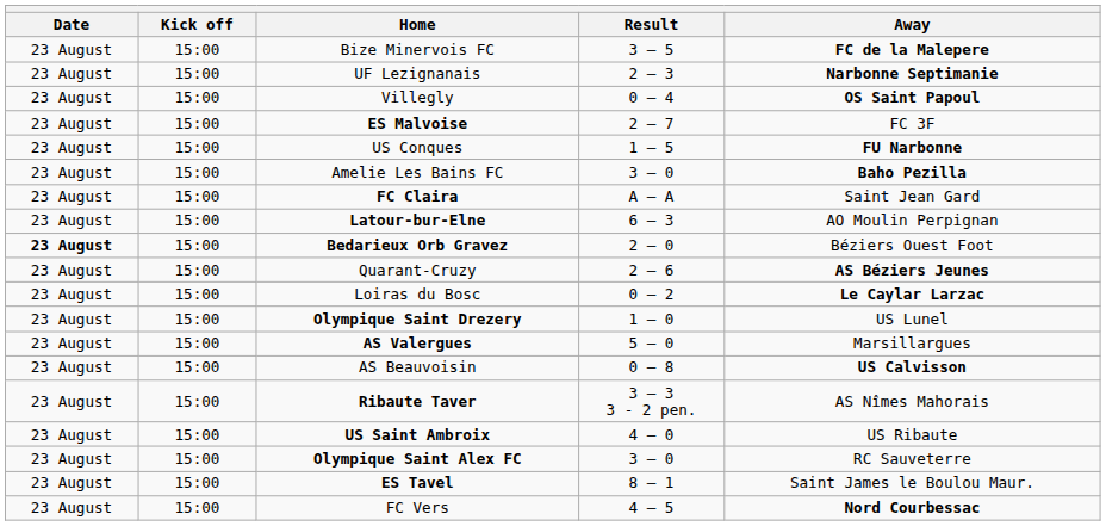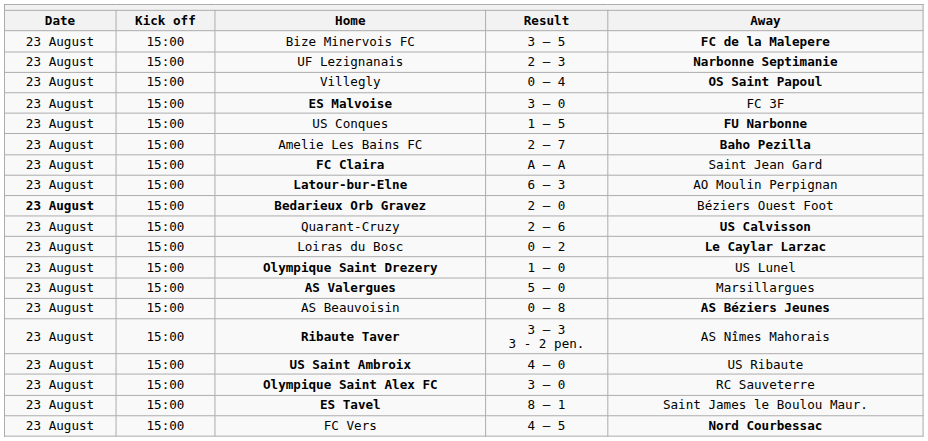 <table class="wikitable collapsible collapsed" style="font-size: 100%; margin:0px;" width="75%">
 <tr>
 <th colspan="7" style="text-align:left;"></th>
 </tr>
 <tr>
 <th><strong>Date</strong></th>
 <th><strong>Kick off</strong></th>
 <th><strong>Home</strong></th>
 <th><strong>Result</strong></th>
 <th><strong>Away</strong></th>
 </tr>
 <tr>
 <td align=center>23 August</td>
 <td align=center>15:00</td>
 <td align=center>Bize Minervois FC</td>
 <td align=center>3 – 5</td>
 <td align=center><strong>FC de la Malepere</strong></td>
 </tr>
 <tr>
 <td align=center>23 August</td>
 <td align=center>15:00</td>
 <td align=center>UF Lezignanais</td>
 <td align=center>2 – 3</td>
 <td align=center><strong>Narbonne Septimanie</strong></td>
 </tr>
 <tr>
 <td align=center>23 August</td>
 <td align=center>15:00</td>
 <td align=center>Villegly</td>
 <td align=center>0 – 4</td>
 <td align=center><strong>OS Saint Papoul</strong></td>
 </tr>
 <tr>
 <td align=center>23 August</td>
 <td align=center>15:00</td>
 <td align=center><strong>ES Malvoise</strong></td>
-<td align=center>2 – 7</td>
+<td align=center>3 – 0</td>
 <td align=center>FC 3F</td>
 </tr>
 <tr>
 <td align=center>23 August</td>
 <td align=center>15:00</td>
 <td align=center>US Conques</td>
 <td align=center>1 – 5</td>
 <td align=center><strong>FU Narbonne</strong></td>
 </tr>
 <tr>
 <td align=center>23 August</td>
 <td align=center>15:00</td>
 <td align=center>Amelie Les Bains FC</td>
-<td align=center>3 – 0</td>
+<td align=center>2 – 7</td>
 <td align=center><strong>Baho Pezilla</strong></td>
 </tr>
 <tr>
 <td align=center>23 August</td>
 <td align=center>15:00</td>
 <td align=center><strong>FC Claira</strong></td>
 <td align=center>A – A</td>
 <td align=center>Saint Jean Gard</td>
 </tr>
 <tr>
 <td align=center>23 August</td>
 <td align=center>15:00</td>
 <td align=center><strong>Latour-bur-Elne</strong></td>
 <td align=center>6 – 3</td>
 <td align=center>AO Moulin Perpignan</td>
 </tr>
 <tr>
 <td align=center><strong>23 August</strong></td>
 <td align=center>15:00</td>
 <td align=center><strong>Bedarieux Orb Gravez</strong></td>
 <td align=center>2 – 0</td>
 <td align=center>Béziers Ouest Foot</td>
 </tr>
 <tr>
 <td align=center>23 August</td>
 <td align=center>15:00</td>
 <td align=center>Quarant-Cruzy</td>
 <td align=center>2 – 6</td>
-<td align=center><strong>AS Béziers Jeunes</strong></td>
+<td align=center><strong>US Calvisson</strong></td>
 </tr>
 <tr>
 <td align=center>23 August</td>
 <td align=center>15:00</td>
 <td align=center>Loiras du Bosc</td>
 <td align=center>0 – 2</td>
 <td align=center><strong>Le Caylar Larzac</strong></td>
 </tr>
 <tr>
 <td align=center>23 August</td>
 <td align=center>15:00</td>
 <td align=center><strong>Olympique Saint Drezery</strong></td>
 <td align=center>1 – 0</td>
 <td align=center>US Lunel</td>
 </tr>
 <tr>
 <td align=center>23 August</td>
 <td align=center>15:00</td>
 <td align=center><strong>AS Valergues</strong></td>
 <td align=center>5 – 0</td>
 <td align=center>Marsillargues</td>
 </tr>
 <tr>
 <td align=center>23 August</td>
 <td align=center>15:00</td>
 <td align=center>AS Beauvoisin</td>
 <td align=center>0 – 8</td>
-<td align=center><strong>US Calvisson</strong></td>
+<td align=center><strong>AS Béziers Jeunes</strong></td>
 </tr>
 <tr>
 <td align=center>23 August</td>
 <td align=center>15:00</td>
 <td align=center><strong>Ribaute Taver</strong></td>
 <td align=center>3 – 3 <br> 3 - 2 pen.</td>
 <td align=center>AS Nîmes Mahorais</td>
 </tr>
 <tr>
 <td align=center>23 August</td>
 <td align=center>15:00</td>
 <td align=center><strong>US Saint Ambroix</strong></td>
 <td align=center>4 – 0</td>
 <td align=center>US Ribaute</td>
 </tr>
 <tr>
 <td align=center>23 August</td>
 <td align=center>15:00</td>
 <td align=center><strong>Olympique Saint Alex FC</strong></td>
 <td align=center>3 – 0</td>
 <td align=center>RC Sauveterre</td>
 </tr>
 <tr>
 <td align=center>23 August</td>
 <td align=center>15:00</td>
 <td align=center><strong>ES Tavel</strong></td>
 <td align=center>8 – 1</td>
 <td align=center>Saint James le Boulou Maur.</td>
 </tr>
 <tr>
 <td align=center>23 August</td>
 <td align=center>15:00</td>
 <td align=center>FC Vers</td>
 <td align=center>4 – 5</td>
 <td align=center><strong>Nord Courbessac</strong></td>
 </tr>
 </table>
